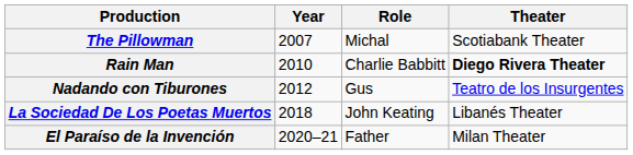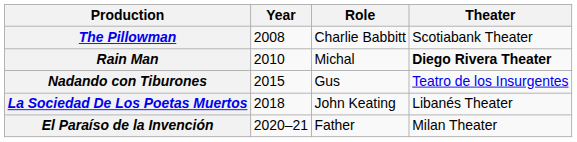 <table class="wikitable plainrowheaders" style="margin-right: 0;">
 <tr>
 <th scope="col">Production</th>
 <th scope="col">Year</th>
 <th scope="col">Role</th>
 <th scope="col">Theater</th>
 </tr>
 <tr>
 <th scope="row"><em><a href='#'>The Pillowman</a></em></th>
-<td>2007</td>
-<td>Michal</td>
+<td>2008</td>
+<td>Charlie Babbitt</td>
 <td>Scotiabank Theater</td>
 </tr>
 <tr>
 <th scope="row"><em>Rain Man</em></th>
 <td>2010</td>
-<td>Charlie Babbitt</td>
+<td>Michal</td>
 <td><strong>Diego Rivera Theater</strong></td>
 </tr>
 <tr>
 <th scope="row"><em>Nadando con Tiburones</em></th>
-<td>2012</td>
+<td>2015</td>
 <td>Gus</td>
 <td><a href='#'>Teatro de los Insurgentes</a></td>
 </tr>
 <tr>
 <th scope="row"><em><a href='#'>La Sociedad De Los Poetas Muertos</a></em></th>
 <td>2018</td>
 <td>John Keating</td>
 <td>Libanés Theater</td>
 </tr>
 <tr>
 <th scope="row"><em>El Paraíso de la Invención</em></th>
 <td>2020–21</td>
 <td>Father</td>
 <td>Milan Theater</td>
 </tr>
 </table>
